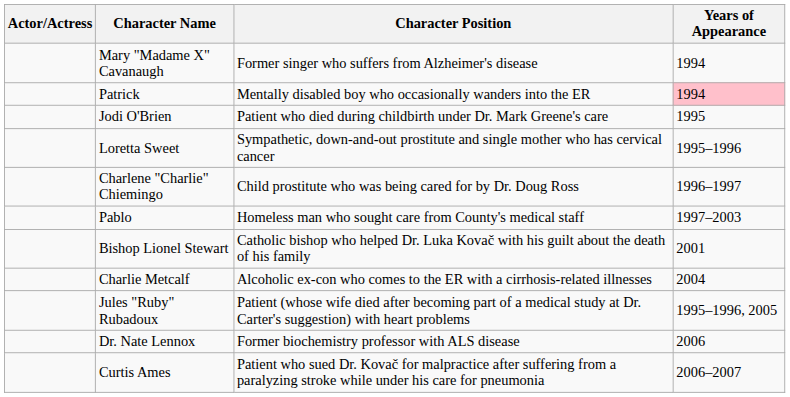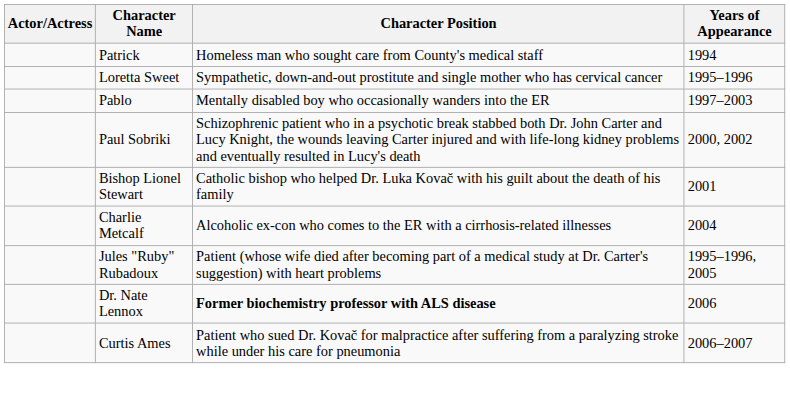 <table class="sortable wikitable">
 <tr>
 <th>Actor/Actress</th>
 <th>Character Name</th>
 <th>Character Position</th>
 <th>Years of Appearance</th>
 </tr>
 <tr>
 <td></td>
-<td>Mary "Madame X" Cavanaugh</td>
-<td>Former singer who suffers from Alzheimer's disease</td>
+<td>Patrick</td>
+<td>Homeless man who sought care from County's medical staff</td>
 <td>1994</td>
-</tr>
-<tr>
-<td></td>
-<td>Patrick</td>
-<td>Mentally disabled boy who occasionally wanders into the ER</td>
-<td style="background: pink;">1994</td>
-</tr>
-<tr>
-<td></td>
-<td>Jodi O'Brien</td>
-<td>Patient who died during childbirth under Dr. Mark Greene's care</td>
-<td>1995</td>
 </tr>
 <tr>
 <td></td>
 <td>Loretta Sweet</td>
 <td>Sympathetic, down-and-out prostitute and single mother who has cervical cancer</td>
 <td>1995–1996</td>
 </tr>
 <tr>
 <td></td>
-<td>Charlene "Charlie" Chiemingo</td>
-<td>Child prostitute who was being cared for by Dr. Doug Ross</td>
-<td>1996–1997</td>
+<td>Pablo</td>
+<td>Mentally disabled boy who occasionally wanders into the ER</td>
+<td>1997–2003</td>
 </tr>
 <tr>
 <td></td>
-<td>Pablo</td>
-<td>Homeless man who sought care from County's medical staff</td>
-<td>1997–2003</td>
+<td>Paul Sobriki</td>
+<td>Schizophrenic patient who in a psychotic break stabbed both Dr. John Carter and Lucy Knight, the wounds leaving Carter injured and with life-long kidney problems and eventually resulted in Lucy's death</td>
+<td>2000, 2002</td>
 </tr>
 <tr>
 <td></td>
 <td>Bishop Lionel Stewart</td>
 <td>Catholic bishop who helped Dr. Luka Kovač with his guilt about the death of his family</td>
 <td>2001</td>
 </tr>
 <tr>
 <td></td>
 <td>Charlie Metcalf</td>
 <td>Alcoholic ex-con who comes to the ER with a cirrhosis-related illnesses</td>
 <td>2004</td>
 </tr>
 <tr>
 <td></td>
 <td>Jules "Ruby" Rubadoux</td>
 <td>Patient (whose wife died after becoming part of a medical study at Dr. Carter's suggestion) with heart problems</td>
 <td>1995–1996, 2005</td>
 </tr>
 <tr>
 <td></td>
 <td>Dr. Nate Lennox</td>
-<td>Former biochemistry professor with ALS disease</td>
+<td><strong>Former biochemistry professor with ALS disease</strong></td>
 <td>2006</td>
 </tr>
 <tr>
 <td></td>
 <td>Curtis Ames</td>
 <td>Patient who sued Dr. Kovač for malpractice after suffering from a paralyzing stroke while under his care for pneumonia</td>
 <td>2006–2007</td>
 </tr>
 </table>
